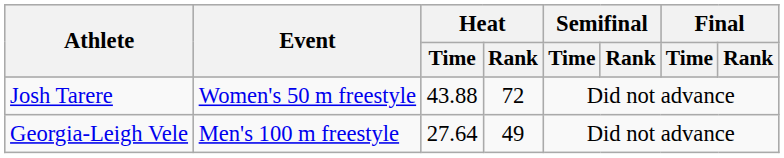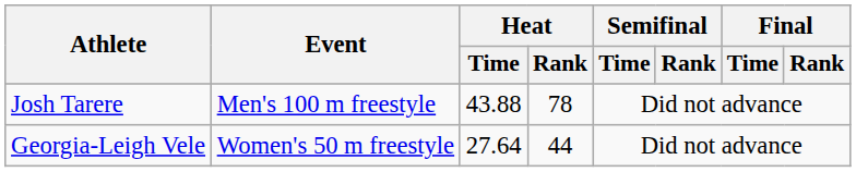 <table class=wikitable style="font-size:90%">
 <tr>
 <th rowspan="2">Athlete</th>
 <th rowspan="2">Event</th>
 <th colspan="2">Heat</th>
 <th colspan="2">Semifinal</th>
 <th colspan="2">Final</th>
 </tr>
 <tr style="font-size:95%">
 <th>Time</th>
 <th>Rank</th>
 <th>Time</th>
 <th>Rank</th>
 <th>Time</th>
 <th>Rank</th>
 </tr>
 <tr align=center>
 <td align=left><a href='#'>Josh Tarere</a></td>
-<td align=left><a href='#'>Women's 50 m freestyle</a></td>
+<td align=left><a href='#'>Men's 100 m freestyle</a></td>
 <td>43.88</td>
-<td>72</td>
+<td>78</td>
 <td colspan="4">Did not advance</td>
 </tr>
 <tr align=center>
 <td align=left><a href='#'>Georgia-Leigh Vele</a></td>
-<td align=left><a href='#'>Men's 100 m freestyle</a></td>
+<td align=left><a href='#'>Women's 50 m freestyle</a></td>
 <td>27.64</td>
-<td>49</td>
+<td>44</td>
 <td colspan="4">Did not advance</td>
 </tr>
 </table>
